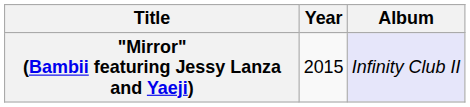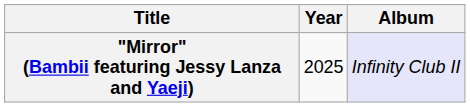 <table class="wikitable plainrowheaders" style="text-align:center;">
 <tr>
 <th scope="col" style="width:16em;">Title</th>
 <th scope="col">Year</th>
 <th scope="col">Album</th>
 </tr>
 <tr>
 <th scope="row">"Mirror"<br><span>(<a href='#'>Bambii</a> featuring Jessy Lanza and <a href='#'>Yaeji</a>)</span></th>
-<td>2015</td>
+<td>2025</td>
 <td style="background: lavender;"><em>Infinity Club II</em></td>
 </tr>
 </table>
